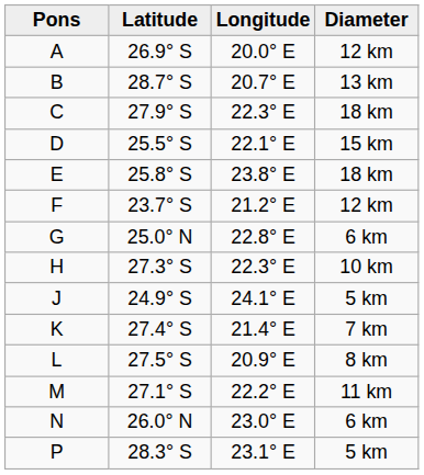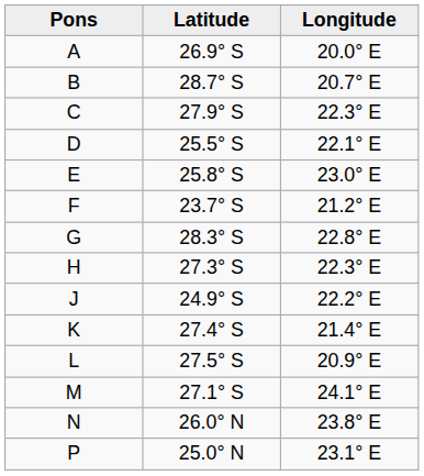 <table class="wikitable">
 <tr>
 <th width="25%" style="background:#eeeeee;">Pons</th>
 <th width="25%" style="background:#eeeeee;">Latitude</th>
 <th width="25%" style="background:#eeeeee;">Longitude</th>
-<th width="25%" style="background:#eeeeee;">Diameter</th>
 </tr>
 <tr>
 <td align="center">A</td>
 <td align="center">26.9° S</td>
 <td align="center">20.0° E</td>
-<td align="center">12 km</td>
 </tr>
 <tr>
 <td align="center">B</td>
 <td align="center">28.7° S</td>
 <td align="center">20.7° E</td>
-<td align="center">13 km</td>
 </tr>
 <tr>
 <td align="center">C</td>
 <td align="center">27.9° S</td>
 <td align="center">22.3° E</td>
-<td align="center">18 km</td>
 </tr>
 <tr>
 <td align="center">D</td>
 <td align="center">25.5° S</td>
 <td align="center">22.1° E</td>
-<td align="center">15 km</td>
 </tr>
 <tr>
 <td align="center">E</td>
 <td align="center">25.8° S</td>
-<td align="center">23.8° E</td>
-<td align="center">18 km</td>
+<td align="center">23.0° E</td>
 </tr>
 <tr>
 <td align="center">F</td>
 <td align="center">23.7° S</td>
 <td align="center">21.2° E</td>
-<td align="center">12 km</td>
 </tr>
 <tr>
 <td align="center">G</td>
-<td align="center">25.0° N</td>
+<td align="center">28.3° S</td>
 <td align="center">22.8° E</td>
-<td align="center">6 km</td>
 </tr>
 <tr>
 <td align="center">H</td>
 <td align="center">27.3° S</td>
 <td align="center">22.3° E</td>
-<td align="center">10 km</td>
 </tr>
 <tr>
 <td align="center">J</td>
 <td align="center">24.9° S</td>
-<td align="center">24.1° E</td>
-<td align="center">5 km</td>
+<td align="center">22.2° E</td>
 </tr>
 <tr>
 <td align="center">K</td>
 <td align="center">27.4° S</td>
 <td align="center">21.4° E</td>
-<td align="center">7 km</td>
 </tr>
 <tr>
 <td align="center">L</td>
 <td align="center">27.5° S</td>
 <td align="center">20.9° E</td>
-<td align="center">8 km</td>
 </tr>
 <tr>
 <td align="center">M</td>
 <td align="center">27.1° S</td>
-<td align="center">22.2° E</td>
-<td align="center">11 km</td>
+<td align="center">24.1° E</td>
 </tr>
 <tr>
 <td align="center">N</td>
 <td align="center">26.0° N</td>
-<td align="center">23.0° E</td>
-<td align="center">6 km</td>
+<td align="center">23.8° E</td>
 </tr>
 <tr>
 <td align="center">P</td>
-<td align="center">28.3° S</td>
+<td align="center">25.0° N</td>
 <td align="center">23.1° E</td>
-<td align="center">5 km</td>
 </tr>
 </table>
